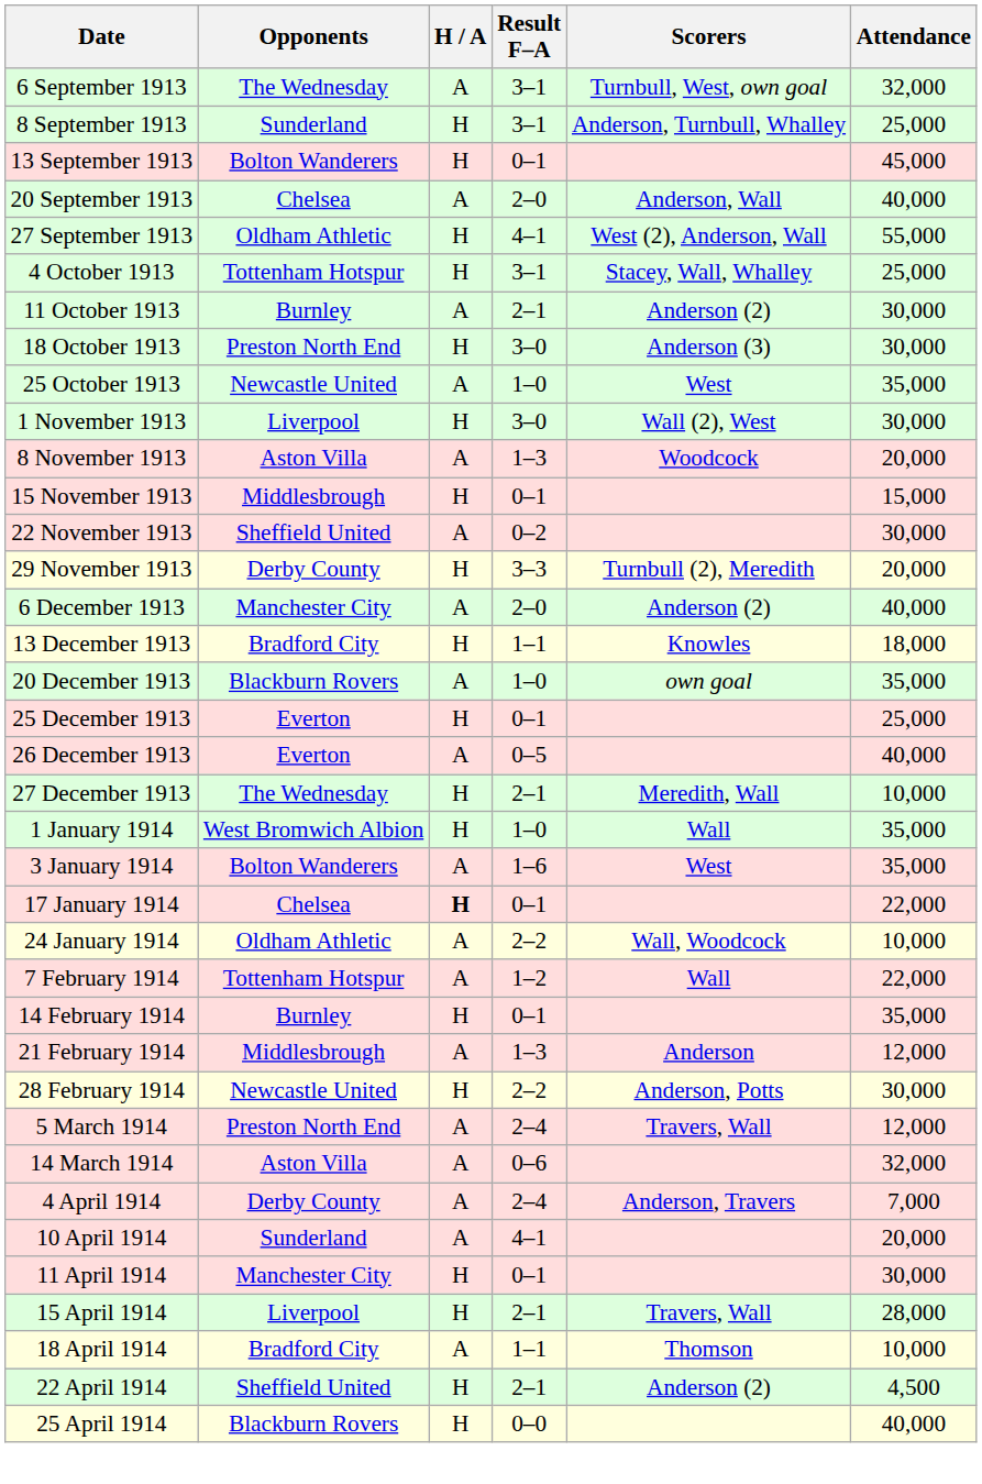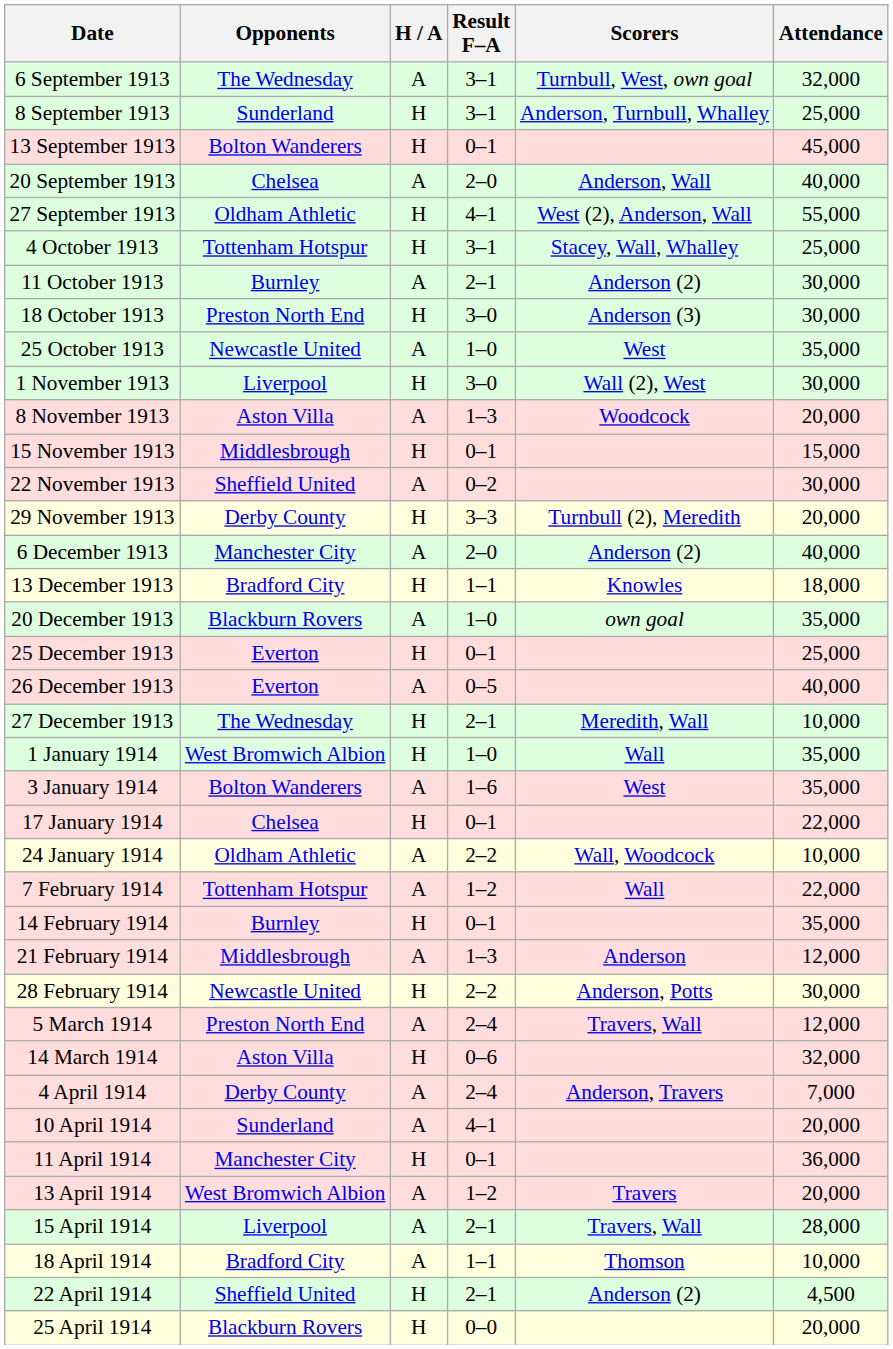 <table class="wikitable" style="text-align:center">
 <tr>
 <th>Date</th>
 <th>Opponents</th>
 <th>H / A</th>
 <th>Result<br>F–A</th>
 <th>Scorers</th>
 <th>Attendance</th>
 </tr>
 <tr bgcolor="#ddffdd">
 <td>6 September 1913</td>
 <td><a href='#'>The Wednesday</a></td>
 <td>A</td>
 <td>3–1</td>
 <td><a href='#'>Turnbull</a>, <a href='#'>West</a>, <em>own goal</em></td>
 <td>32,000</td>
 </tr>
 <tr bgcolor="#ddffdd">
 <td>8 September 1913</td>
 <td><a href='#'>Sunderland</a></td>
 <td>H</td>
 <td>3–1</td>
 <td><a href='#'>Anderson</a>, <a href='#'>Turnbull</a>, <a href='#'>Whalley</a></td>
 <td>25,000</td>
 </tr>
 <tr bgcolor="#ffdddd">
 <td>13 September 1913</td>
 <td><a href='#'>Bolton Wanderers</a></td>
 <td>H</td>
 <td>0–1</td>
 <td></td>
 <td>45,000</td>
 </tr>
 <tr bgcolor="#ddffdd">
 <td>20 September 1913</td>
 <td><a href='#'>Chelsea</a></td>
 <td>A</td>
 <td>2–0</td>
 <td><a href='#'>Anderson</a>, <a href='#'>Wall</a></td>
 <td>40,000</td>
 </tr>
 <tr bgcolor="#ddffdd">
 <td>27 September 1913</td>
 <td><a href='#'>Oldham Athletic</a></td>
 <td>H</td>
 <td>4–1</td>
 <td><a href='#'>West</a> (2), <a href='#'>Anderson</a>, <a href='#'>Wall</a></td>
 <td>55,000</td>
 </tr>
 <tr bgcolor="#ddffdd">
 <td>4 October 1913</td>
 <td><a href='#'>Tottenham Hotspur</a></td>
 <td>H</td>
 <td>3–1</td>
 <td><a href='#'>Stacey</a>, <a href='#'>Wall</a>, <a href='#'>Whalley</a></td>
 <td>25,000</td>
 </tr>
 <tr bgcolor="#ddffdd">
 <td>11 October 1913</td>
 <td><a href='#'>Burnley</a></td>
 <td>A</td>
 <td>2–1</td>
 <td><a href='#'>Anderson</a> (2)</td>
 <td>30,000</td>
 </tr>
 <tr bgcolor="#ddffdd">
 <td>18 October 1913</td>
 <td><a href='#'>Preston North End</a></td>
 <td>H</td>
 <td>3–0</td>
 <td><a href='#'>Anderson</a> (3)</td>
 <td>30,000</td>
 </tr>
 <tr bgcolor="#ddffdd">
 <td>25 October 1913</td>
 <td><a href='#'>Newcastle United</a></td>
 <td>A</td>
 <td>1–0</td>
 <td><a href='#'>West</a></td>
 <td>35,000</td>
 </tr>
 <tr bgcolor="#ddffdd">
 <td>1 November 1913</td>
 <td><a href='#'>Liverpool</a></td>
 <td>H</td>
 <td>3–0</td>
 <td><a href='#'>Wall</a> (2), <a href='#'>West</a></td>
 <td>30,000</td>
 </tr>
 <tr bgcolor="#ffdddd">
 <td>8 November 1913</td>
 <td><a href='#'>Aston Villa</a></td>
 <td>A</td>
 <td>1–3</td>
 <td><a href='#'>Woodcock</a></td>
 <td>20,000</td>
 </tr>
 <tr bgcolor="#ffdddd">
 <td>15 November 1913</td>
 <td><a href='#'>Middlesbrough</a></td>
 <td>H</td>
 <td>0–1</td>
 <td></td>
 <td>15,000</td>
 </tr>
 <tr bgcolor="#ffdddd">
 <td>22 November 1913</td>
 <td><a href='#'>Sheffield United</a></td>
 <td>A</td>
 <td>0–2</td>
 <td></td>
 <td>30,000</td>
 </tr>
 <tr bgcolor="#ffffdd">
 <td>29 November 1913</td>
 <td><a href='#'>Derby County</a></td>
 <td>H</td>
 <td>3–3</td>
 <td><a href='#'>Turnbull</a> (2), <a href='#'>Meredith</a></td>
 <td>20,000</td>
 </tr>
 <tr bgcolor="#ddffdd">
 <td>6 December 1913</td>
 <td><a href='#'>Manchester City</a></td>
 <td>A</td>
 <td>2–0</td>
 <td><a href='#'>Anderson</a> (2)</td>
 <td>40,000</td>
 </tr>
 <tr bgcolor="#ffffdd">
 <td>13 December 1913</td>
 <td><a href='#'>Bradford City</a></td>
 <td>H</td>
 <td>1–1</td>
 <td><a href='#'>Knowles</a></td>
 <td>18,000</td>
 </tr>
 <tr bgcolor="#ddffdd">
 <td>20 December 1913</td>
 <td><a href='#'>Blackburn Rovers</a></td>
 <td>A</td>
 <td>1–0</td>
 <td><em>own goal</em></td>
 <td>35,000</td>
 </tr>
 <tr bgcolor="#ffdddd">
 <td>25 December 1913</td>
 <td><a href='#'>Everton</a></td>
 <td>H</td>
 <td>0–1</td>
 <td></td>
 <td>25,000</td>
 </tr>
 <tr bgcolor="#ffdddd">
 <td>26 December 1913</td>
 <td><a href='#'>Everton</a></td>
 <td>A</td>
 <td>0–5</td>
 <td></td>
 <td>40,000</td>
 </tr>
 <tr bgcolor="#ddffdd">
 <td>27 December 1913</td>
 <td><a href='#'>The Wednesday</a></td>
 <td>H</td>
 <td>2–1</td>
 <td><a href='#'>Meredith</a>, <a href='#'>Wall</a></td>
 <td>10,000</td>
 </tr>
 <tr bgcolor="#ddffdd">
 <td>1 January 1914</td>
 <td><a href='#'>West Bromwich Albion</a></td>
 <td>H</td>
 <td>1–0</td>
 <td><a href='#'>Wall</a></td>
 <td>35,000</td>
 </tr>
 <tr bgcolor="#ffdddd">
 <td>3 January 1914</td>
 <td><a href='#'>Bolton Wanderers</a></td>
 <td>A</td>
 <td>1–6</td>
 <td><a href='#'>West</a></td>
 <td>35,000</td>
 </tr>
 <tr bgcolor="#ffdddd">
 <td>17 January 1914</td>
 <td><a href='#'>Chelsea</a></td>
-<td><strong>H</strong></td>
+<td>H</td>
 <td>0–1</td>
 <td></td>
 <td>22,000</td>
 </tr>
 <tr bgcolor="#ffffdd">
 <td>24 January 1914</td>
 <td><a href='#'>Oldham Athletic</a></td>
 <td>A</td>
 <td>2–2</td>
 <td><a href='#'>Wall</a>, <a href='#'>Woodcock</a></td>
 <td>10,000</td>
 </tr>
 <tr bgcolor="#ffdddd">
 <td>7 February 1914</td>
 <td><a href='#'>Tottenham Hotspur</a></td>
 <td>A</td>
 <td>1–2</td>
 <td><a href='#'>Wall</a></td>
 <td>22,000</td>
 </tr>
 <tr bgcolor="#ffdddd">
 <td>14 February 1914</td>
 <td><a href='#'>Burnley</a></td>
 <td>H</td>
 <td>0–1</td>
 <td></td>
 <td>35,000</td>
 </tr>
 <tr bgcolor="#ffdddd">
 <td>21 February 1914</td>
 <td><a href='#'>Middlesbrough</a></td>
 <td>A</td>
 <td>1–3</td>
 <td><a href='#'>Anderson</a></td>
 <td>12,000</td>
 </tr>
 <tr bgcolor="#ffffdd">
 <td>28 February 1914</td>
 <td><a href='#'>Newcastle United</a></td>
 <td>H</td>
 <td>2–2</td>
 <td><a href='#'>Anderson</a>, <a href='#'>Potts</a></td>
 <td>30,000</td>
 </tr>
 <tr bgcolor="#ffdddd">
 <td>5 March 1914</td>
 <td><a href='#'>Preston North End</a></td>
 <td>A</td>
 <td>2–4</td>
 <td><a href='#'>Travers</a>, <a href='#'>Wall</a></td>
 <td>12,000</td>
 </tr>
 <tr bgcolor="#ffdddd">
 <td>14 March 1914</td>
 <td><a href='#'>Aston Villa</a></td>
-<td>A</td>
+<td>H</td>
 <td>0–6</td>
 <td></td>
 <td>32,000</td>
 </tr>
 <tr bgcolor="#ffdddd">
 <td>4 April 1914</td>
 <td><a href='#'>Derby County</a></td>
 <td>A</td>
 <td>2–4</td>
 <td><a href='#'>Anderson</a>, <a href='#'>Travers</a></td>
 <td>7,000</td>
 </tr>
 <tr bgcolor="#ffdddd">
 <td>10 April 1914</td>
 <td><a href='#'>Sunderland</a></td>
 <td>A</td>
 <td>4–1</td>
 <td></td>
 <td>20,000</td>
 </tr>
 <tr bgcolor="#ffdddd">
 <td>11 April 1914</td>
 <td><a href='#'>Manchester City</a></td>
 <td>H</td>
 <td>0–1</td>
 <td></td>
-<td>30,000</td>
+<td>36,000</td>
+</tr>
+<tr bgcolor="#ffdddd">
+<td>13 April 1914</td>
+<td><a href='#'>West Bromwich Albion</a></td>
+<td>A</td>
+<td>1–2</td>
+<td><a href='#'>Travers</a></td>
+<td>20,000</td>
 </tr>
 <tr bgcolor="#ddffdd">
 <td>15 April 1914</td>
 <td><a href='#'>Liverpool</a></td>
-<td>H</td>
+<td>A</td>
 <td>2–1</td>
 <td><a href='#'>Travers</a>, <a href='#'>Wall</a></td>
 <td>28,000</td>
 </tr>
 <tr bgcolor="#ffffdd">
 <td>18 April 1914</td>
 <td><a href='#'>Bradford City</a></td>
 <td>A</td>
 <td>1–1</td>
 <td><a href='#'>Thomson</a></td>
 <td>10,000</td>
 </tr>
 <tr bgcolor="#ddffdd">
 <td>22 April 1914</td>
 <td><a href='#'>Sheffield United</a></td>
 <td>H</td>
 <td>2–1</td>
 <td><a href='#'>Anderson</a> (2)</td>
 <td>4,500</td>
 </tr>
 <tr bgcolor="#ffffdd">
 <td>25 April 1914</td>
 <td><a href='#'>Blackburn Rovers</a></td>
 <td>H</td>
 <td>0–0</td>
 <td></td>
-<td>40,000</td>
+<td>20,000</td>
 </tr>
 </table>
